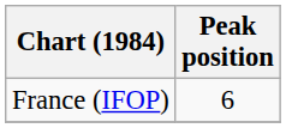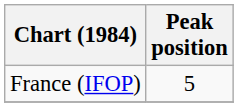 <table class="wikitable sortable">
 <tr>
 <th>Chart (1984)</th>
 <th>Peak<br> position</th>
 </tr>
 <tr>
 <td>France (<a href='#'>IFOP</a>)</td>
-<td align="center">6</td>
+<td align="center">5</td>
 </tr>
 <tr>
 </tr>
 </table>
